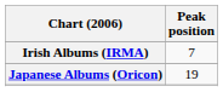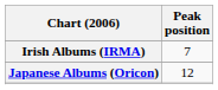 <table class="wikitable sortable plainrowheaders" style="text-align:center">
 <tr>
 <th scope="col">Chart (2006)</th>
 <th scope="col">Peak<br> position</th>
 </tr>
 <tr>
 </tr>
 <tr>
 </tr>
 <tr>
 </tr>
 <tr>
 </tr>
 <tr>
 </tr>
 <tr>
 </tr>
 <tr>
 </tr>
 <tr>
 </tr>
 <tr>
 </tr>
 <tr>
 </tr>
 <tr>
 </tr>
 <tr>
 <th scope="row">Irish Albums (<a href='#'>IRMA</a>)</th>
 <td>7</td>
 </tr>
 <tr>
 </tr>
 <tr>
 <th scope="row"><a href='#'>Japanese Albums</a> (<a href='#'>Oricon</a>)</th>
-<td>19</td>
+<td>12</td>
 </tr>
 <tr>
 </tr>
 <tr>
 </tr>
 <tr>
 </tr>
 <tr>
 </tr>
 <tr>
 </tr>
 <tr>
 </tr>
 <tr>
 </tr>
 <tr>
 </tr>
 <tr>
 </tr>
 <tr>
 </tr>
 <tr>
 </tr>
 </table>
